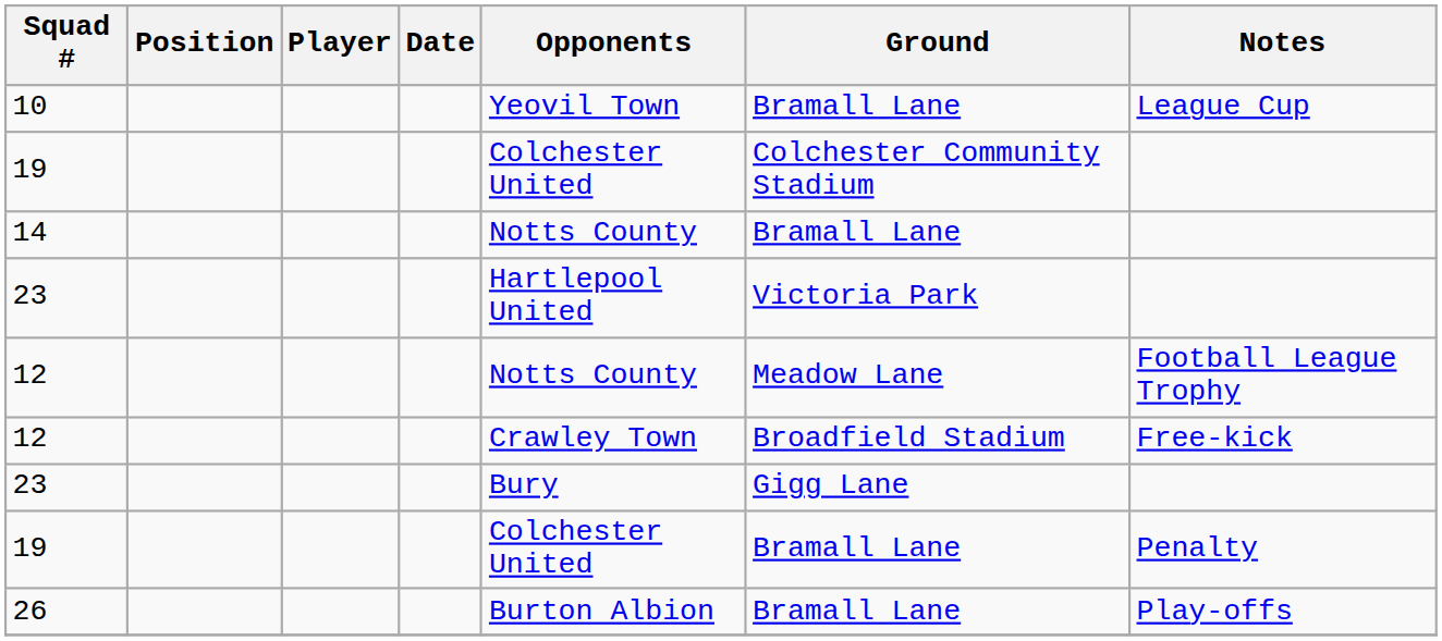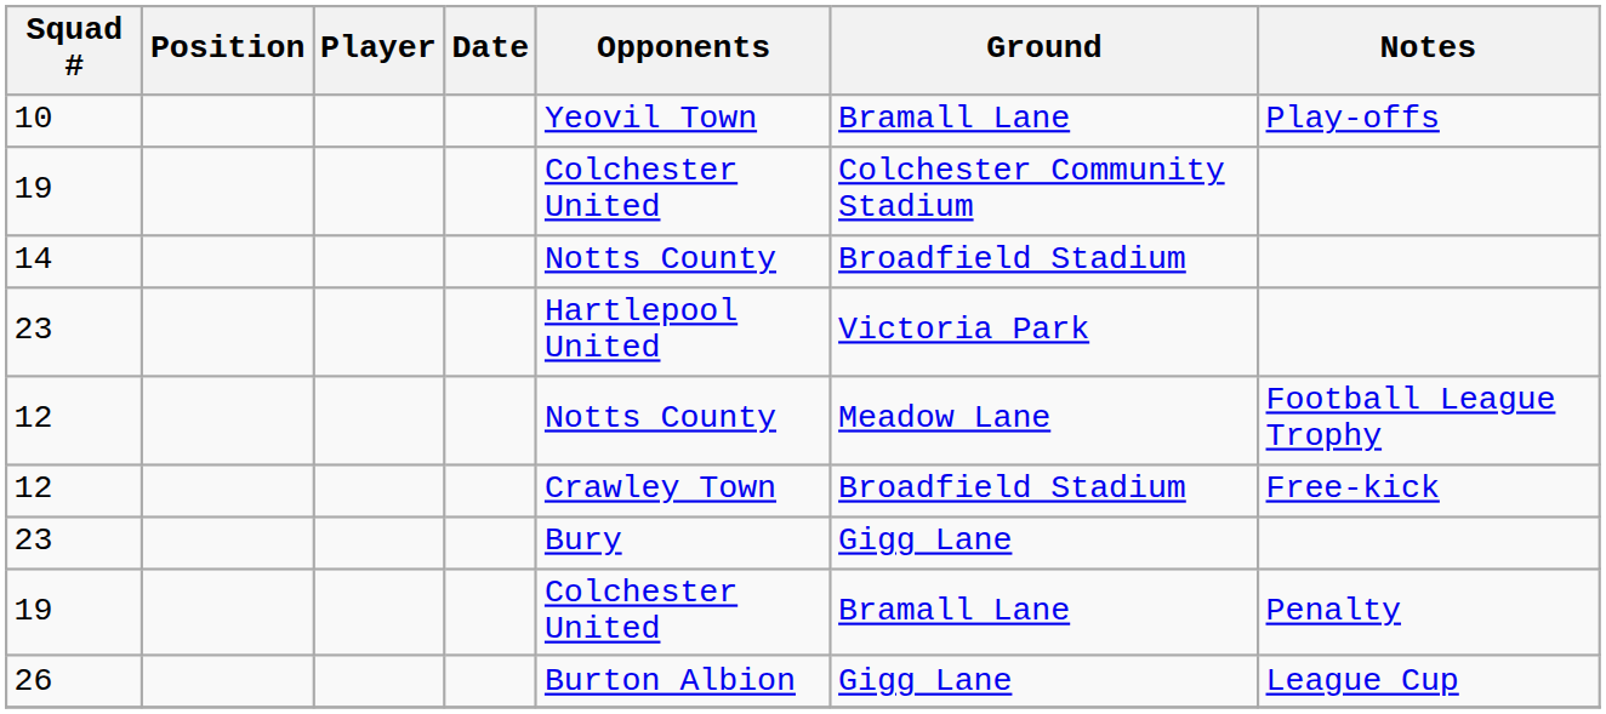 <table width=98% class="wikitable sortable" style="text-align:center; font-size:95%; text-align:left">
 <tr>
 <th>Squad #</th>
 <th>Position</th>
 <th>Player</th>
 <th>Date</th>
 <th>Opponents</th>
 <th>Ground</th>
 <th>Notes</th>
 </tr>
 <tr>
 <td>10</td>
 <td></td>
 <td></td>
 <td></td>
 <td><a href='#'>Yeovil Town</a></td>
 <td><a href='#'>Bramall Lane</a></td>
-<td><a href='#'>League Cup</a></td>
+<td><a href='#'>Play-offs</a></td>
 </tr>
 <tr>
 <td>19</td>
 <td></td>
 <td></td>
 <td></td>
 <td><a href='#'>Colchester United</a></td>
 <td><a href='#'>Colchester Community Stadium</a></td>
 <td></td>
 </tr>
 <tr>
 <td>14</td>
 <td></td>
 <td></td>
 <td></td>
 <td><a href='#'>Notts County</a></td>
-<td><a href='#'>Bramall Lane</a></td>
+<td><a href='#'>Broadfield Stadium</a></td>
 <td></td>
 </tr>
 <tr>
 <td>23</td>
 <td></td>
 <td></td>
 <td></td>
 <td><a href='#'>Hartlepool United</a></td>
 <td><a href='#'>Victoria Park</a></td>
 <td></td>
 </tr>
 <tr>
 <td>12</td>
 <td></td>
 <td></td>
 <td></td>
 <td><a href='#'>Notts County</a></td>
 <td><a href='#'>Meadow Lane</a></td>
 <td><a href='#'>Football League Trophy</a></td>
 </tr>
 <tr>
 <td>12</td>
 <td></td>
 <td></td>
 <td></td>
 <td><a href='#'>Crawley Town</a></td>
 <td><a href='#'>Broadfield Stadium</a></td>
 <td><a href='#'>Free-kick</a></td>
 </tr>
 <tr>
 <td>23</td>
 <td></td>
 <td></td>
 <td></td>
 <td><a href='#'>Bury</a></td>
 <td><a href='#'>Gigg Lane</a></td>
 <td></td>
 </tr>
 <tr>
 <td>19</td>
 <td></td>
 <td></td>
 <td></td>
 <td><a href='#'>Colchester United</a></td>
 <td><a href='#'>Bramall Lane</a></td>
 <td><a href='#'>Penalty</a></td>
 </tr>
 <tr>
 <td>26</td>
 <td></td>
 <td></td>
 <td></td>
 <td><a href='#'>Burton Albion</a></td>
-<td><a href='#'>Bramall Lane</a></td>
-<td><a href='#'>Play-offs</a></td>
+<td><a href='#'>Gigg Lane</a></td>
+<td><a href='#'>League Cup</a></td>
 </tr>
 <tr>
 </tr>
 </table>
